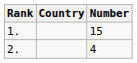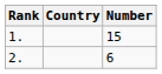 <table class="wikitable">
 <tr>
 <th>Rank</th>
 <th>Country</th>
 <th>Number</th>
 </tr>
 <tr>
 <td>1.</td>
 <td></td>
 <td>15</td>
 </tr>
 <tr>
 <td>2.</td>
 <td></td>
-<td>4</td>
+<td>6</td>
 </tr>
 </table>
